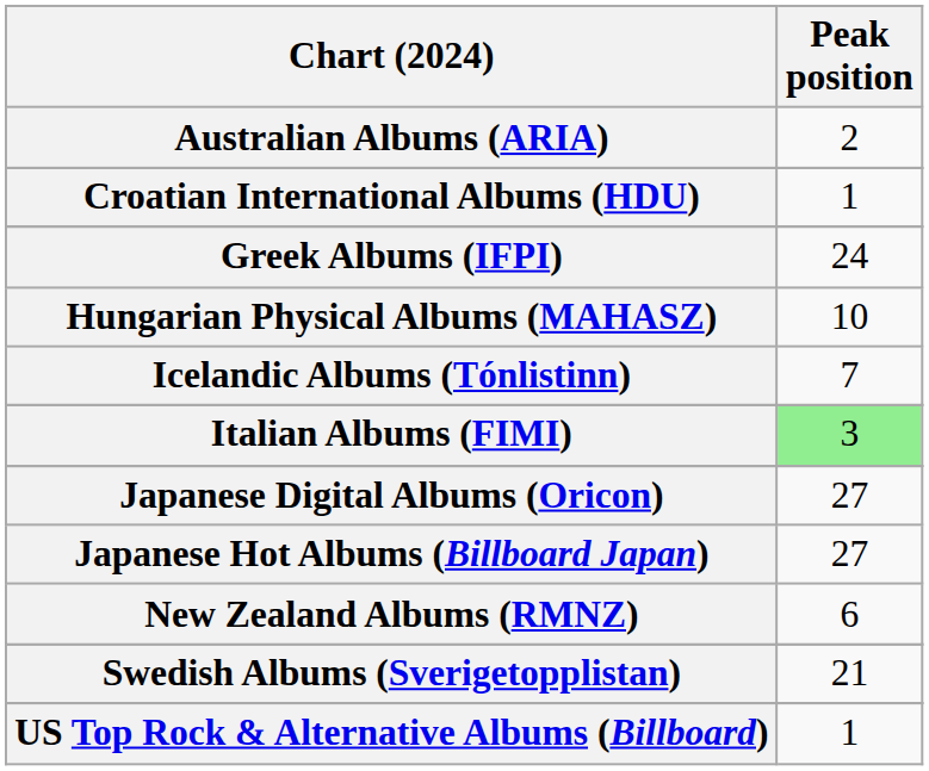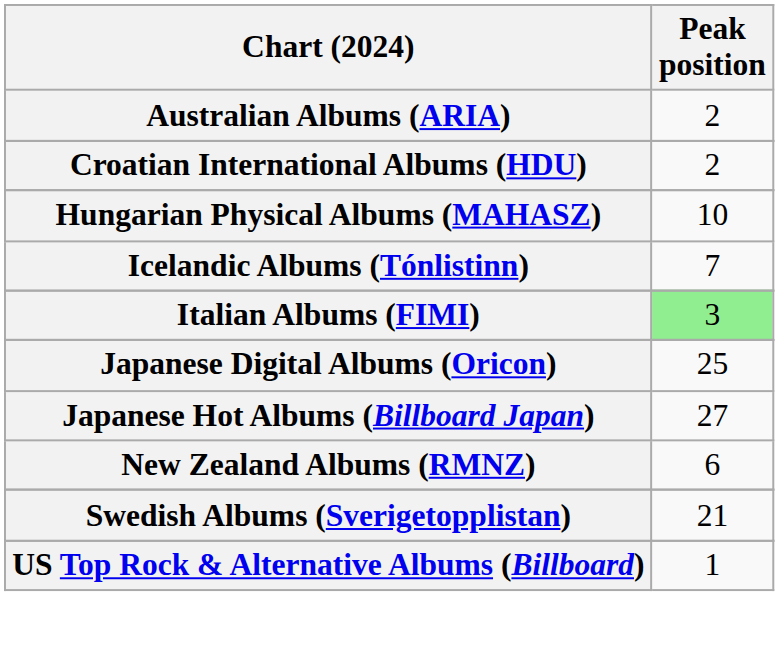 <table class="wikitable sortable plainrowheaders" style="text-align:center">
 <tr>
 <th scope="col">Chart (2024)</th>
 <th scope="col">Peak<br>position</th>
 </tr>
 <tr>
 <th scope="row">Australian Albums (<a href='#'>ARIA</a>)</th>
 <td>2</td>
 </tr>
 <tr>
 </tr>
 <tr>
 </tr>
 <tr>
 </tr>
 <tr>
 </tr>
 <tr>
 <th scope="row">Croatian International Albums (<a href='#'>HDU</a>)</th>
-<td>1</td>
+<td>2</td>
 </tr>
 <tr>
 </tr>
 <tr>
 </tr>
 <tr>
 </tr>
 <tr>
 </tr>
 <tr>
-</tr>
-<tr>
-<th scope="row">Greek Albums (<a href='#'>IFPI</a>)</th>
-<td>24</td>
 </tr>
 <tr>
 <th scope="row">Hungarian Physical Albums (<a href='#'>MAHASZ</a>)</th>
 <td>10</td>
 </tr>
 <tr>
 <th scope="row">Icelandic Albums (<a href='#'>Tónlistinn</a>)</th>
 <td>7</td>
 </tr>
 <tr>
 </tr>
 <tr>
 <th scope="row">Italian Albums (<a href='#'>FIMI</a>)</th>
 <td style="background: lightgreen;">3</td>
 </tr>
 <tr>
 </tr>
 <tr>
 <th scope="row">Japanese Digital Albums (<a href='#'>Oricon</a>)</th>
-<td>27</td>
+<td>25</td>
 </tr>
 <tr>
 <th scope="row">Japanese Hot Albums (<em><a href='#'>Billboard Japan</a></em>)</th>
 <td>27</td>
 </tr>
 <tr>
 <th scope="row">New Zealand Albums (<a href='#'>RMNZ</a>)</th>
 <td>6</td>
 </tr>
 <tr>
 </tr>
 <tr>
 </tr>
 <tr>
 </tr>
 <tr>
 </tr>
 <tr>
 <th scope="row">Swedish Albums (<a href='#'>Sverigetopplistan</a>)</th>
 <td>21</td>
 </tr>
 <tr>
 </tr>
 <tr>
 </tr>
 <tr>
 </tr>
 <tr>
 </tr>
 <tr>
 <th scope="row">US <a href='#'>Top Rock & Alternative Albums</a> (<em><a href='#'>Billboard</a></em>)</th>
 <td>1</td>
 </tr>
 </table>
